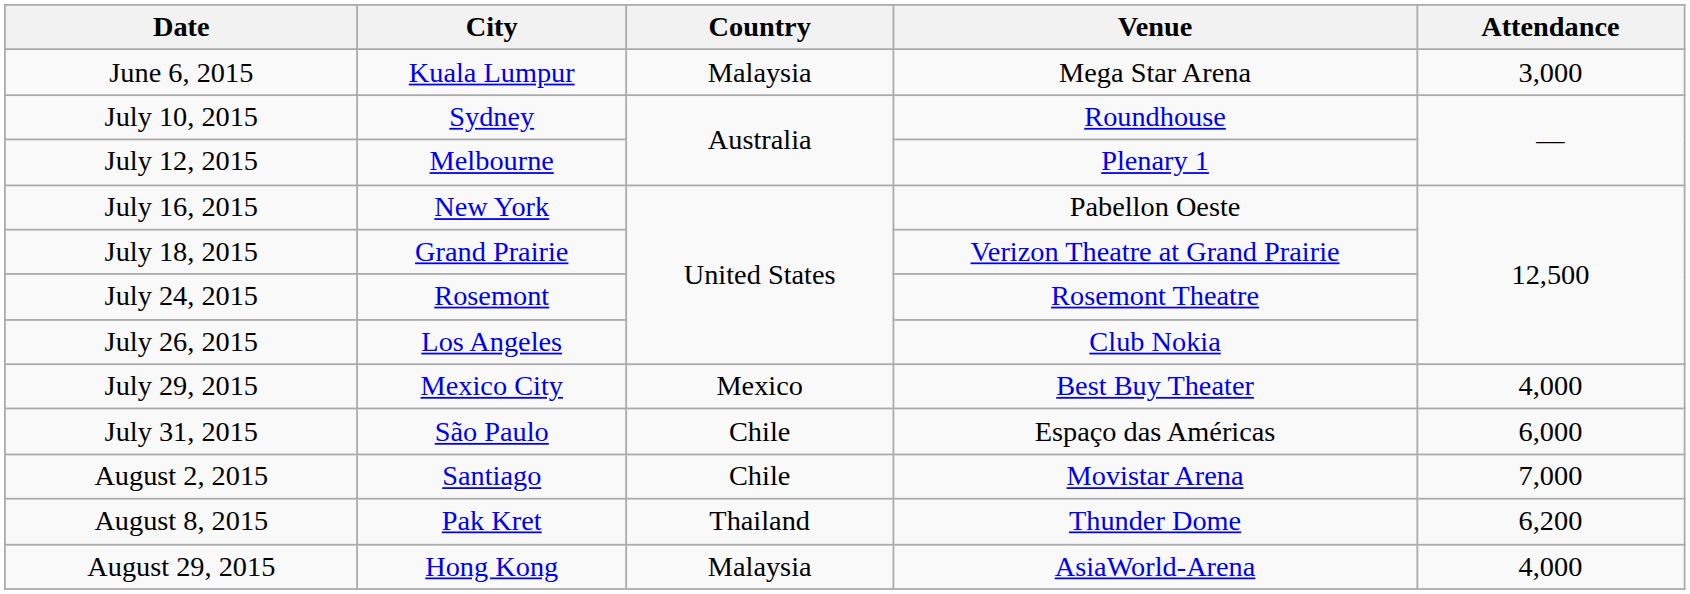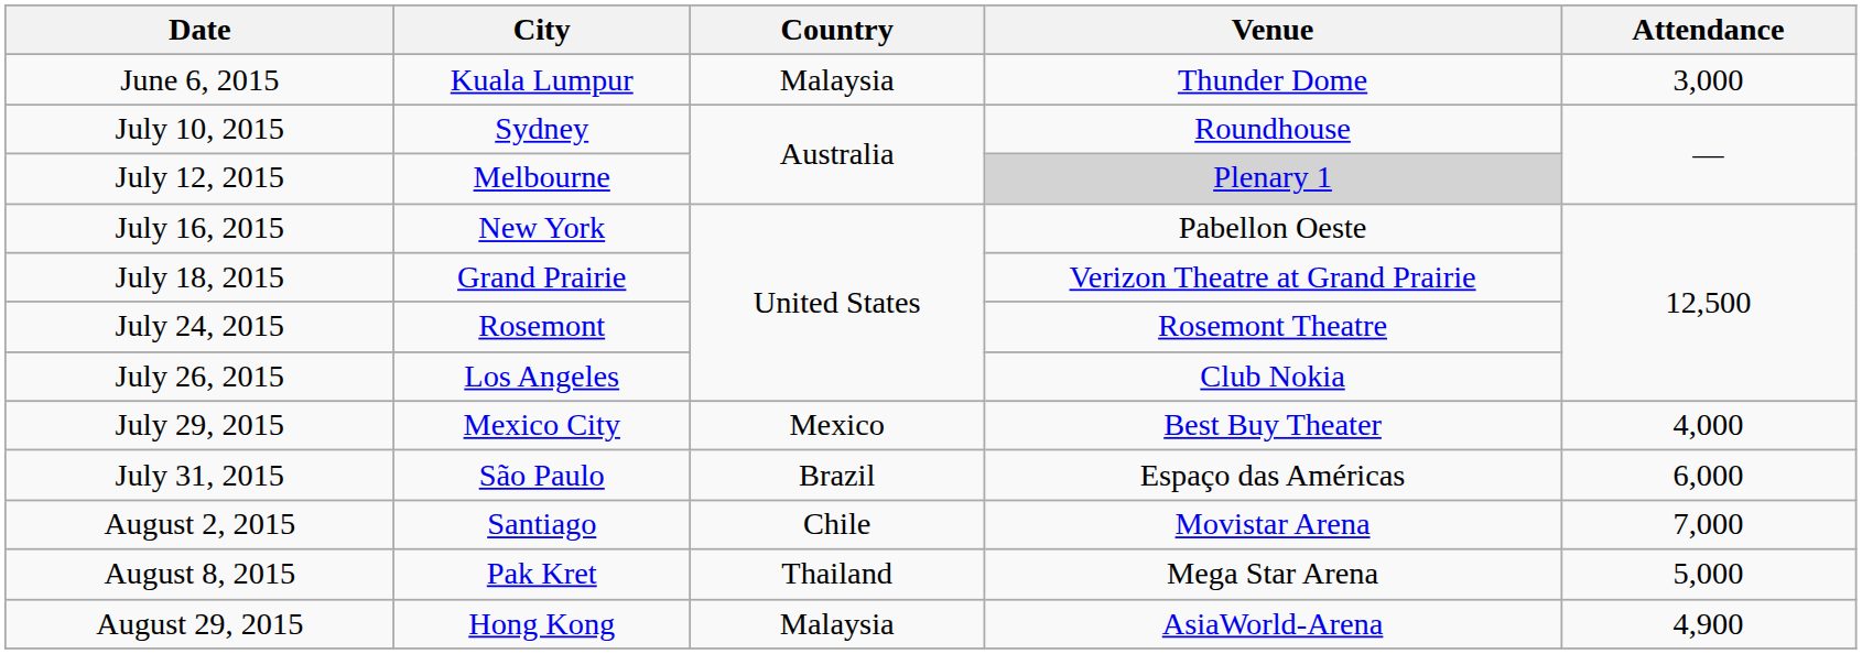 <table class="wikitable plainrowheaders" style="text-align:center;">
 <tr>
 <th scope="col" style="width:12em;">Date</th>
 <th scope="col" style="width:9em;">City</th>
 <th scope="col" style="width:9em;">Country</th>
 <th scope="col" style="width:18em;">Venue</th>
 <th scope="col" style="width:9em;">Attendance</th>
 </tr>
 <tr>
 <td>June 6, 2015</td>
 <td><a href='#'>Kuala Lumpur</a></td>
 <td>Malaysia</td>
-<td>Mega Star Arena</td>
+<td><a href='#'>Thunder Dome</a></td>
 <td>3,000</td>
 </tr>
 <tr>
 <td>July 10, 2015</td>
 <td><a href='#'>Sydney</a></td>
 <td rowspan="2">Australia</td>
 <td><a href='#'>Roundhouse</a></td>
 <td rowspan="2">—</td>
 </tr>
 <tr>
 <td>July 12, 2015</td>
 <td><a href='#'>Melbourne</a></td>
-<td><a href='#'>Plenary 1</a></td>
+<td style="background: lightgrey;"><a href='#'>Plenary 1</a></td>
 </tr>
 <tr>
 <td>July 16, 2015</td>
 <td><a href='#'>New York</a></td>
 <td rowspan="4">United States</td>
 <td>Pabellon Oeste</td>
 <td rowspan="4">12,500</td>
 </tr>
 <tr>
 <td>July 18, 2015</td>
 <td><a href='#'>Grand Prairie</a></td>
 <td><a href='#'>Verizon Theatre at Grand Prairie</a></td>
 </tr>
 <tr>
 <td>July 24, 2015</td>
 <td><a href='#'>Rosemont</a></td>
 <td><a href='#'>Rosemont Theatre</a></td>
 </tr>
 <tr>
 <td>July 26, 2015</td>
 <td><a href='#'>Los Angeles</a></td>
 <td><a href='#'>Club Nokia</a></td>
 </tr>
 <tr>
 <td>July 29, 2015</td>
 <td><a href='#'>Mexico City</a></td>
 <td>Mexico</td>
 <td><a href='#'>Best Buy Theater</a></td>
 <td>4,000</td>
 </tr>
 <tr>
 <td>July 31, 2015</td>
 <td><a href='#'>São Paulo</a></td>
-<td>Chile</td>
+<td>Brazil</td>
 <td>Espaço das Américas</td>
 <td>6,000</td>
 </tr>
 <tr>
 <td>August 2, 2015</td>
 <td><a href='#'>Santiago</a></td>
 <td>Chile</td>
 <td><a href='#'>Movistar Arena</a></td>
 <td>7,000</td>
 </tr>
 <tr>
 <td>August 8, 2015</td>
 <td><a href='#'>Pak Kret</a></td>
 <td>Thailand</td>
-<td><a href='#'>Thunder Dome</a></td>
-<td>6,200</td>
+<td>Mega Star Arena</td>
+<td>5,000</td>
 </tr>
 <tr>
 <td>August 29, 2015</td>
 <td><a href='#'>Hong Kong</a></td>
 <td>Malaysia</td>
 <td><a href='#'>AsiaWorld-Arena</a></td>
-<td>4,000</td>
+<td>4,900</td>
 </tr>
 </table>
